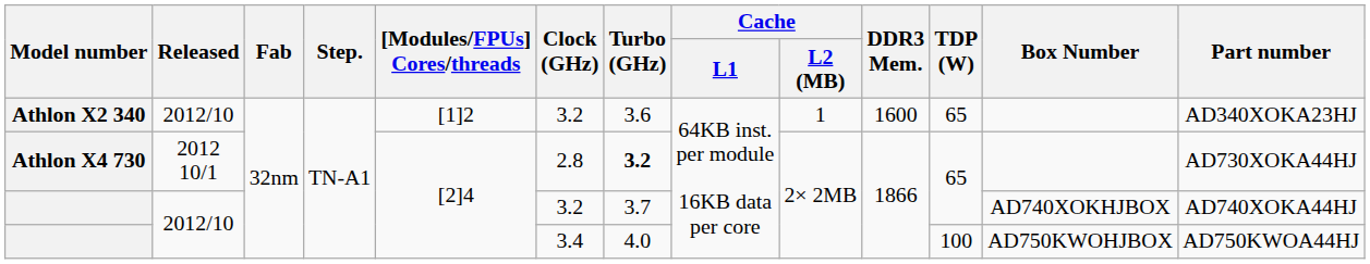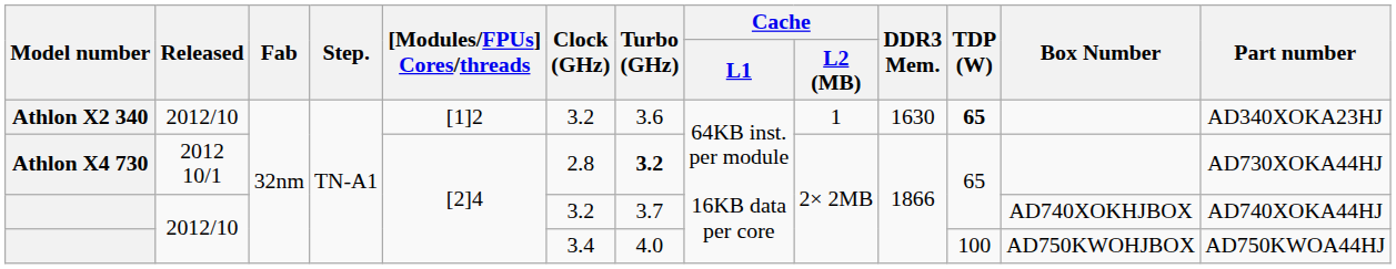 <table class="wikitable sortable" style="text-align:center;">
 <tr>
 <th rowspan="2">Model number</th>
 <th rowspan="2">Released</th>
 <th rowspan="2">Fab</th>
 <th rowspan="2">Step.</th>
 <th rowspan="2">[Modules/<a href='#'>FPUs</a>]<br><a href='#'>Cores</a>/<a href='#'>threads</a></th>
 <th rowspan="2">Clock<br>(GHz)</th>
 <th rowspan="2">Turbo<br>(GHz)</th>
 <th colspan="2"><a href='#'>Cache</a></th>
 <th rowspan="2">DDR3<br>Mem.</th>
 <th rowspan="2">TDP<br>(W)</th>
 <th rowspan="2">Box Number</th>
 <th rowspan="2">Part number</th>
 </tr>
 <tr>
 <th><a href='#'>L1</a></th>
 <th><a href='#'>L2</a><br>(MB)</th>
 </tr>
 <tr>
 <th>Athlon X2 340</th>
 <td>2012/10</td>
 <td rowspan="4">32nm</td>
 <td rowspan="4">TN-A1</td>
 <td>[1]2</td>
 <td>3.2</td>
 <td>3.6</td>
 <td rowspan="4">64KB inst.<br>per module<br><br>16KB data<br>per core</td>
 <td>1</td>
-<td>1600</td>
-<td>65</td>
+<td>1630</td>
+<td><strong>65</strong></td>
 <td></td>
 <td>AD340XOKA23HJ</td>
 </tr>
 <tr>
 <th>Athlon X4 730</th>
 <td>2012<br>10/1</td>
 <td rowspan="3">[2]4</td>
 <td>2.8</td>
 <td><strong>3.2</strong></td>
 <td rowspan="3">2× 2MB</td>
 <td rowspan="3">1866</td>
 <td rowspan="2">65</td>
 <td></td>
 <td>AD730XOKA44HJ</td>
 </tr>
 <tr>
 <th></th>
 <td rowspan=2>2012/10</td>
 <td>3.2</td>
 <td>3.7</td>
 <td>AD740XOKHJBOX</td>
 <td>AD740XOKA44HJ</td>
 </tr>
 <tr>
 <th></th>
 <td>3.4</td>
 <td>4.0</td>
 <td>100</td>
 <td>AD750KWOHJBOX</td>
 <td>AD750KWOA44HJ</td>
 </tr>
 </table>
